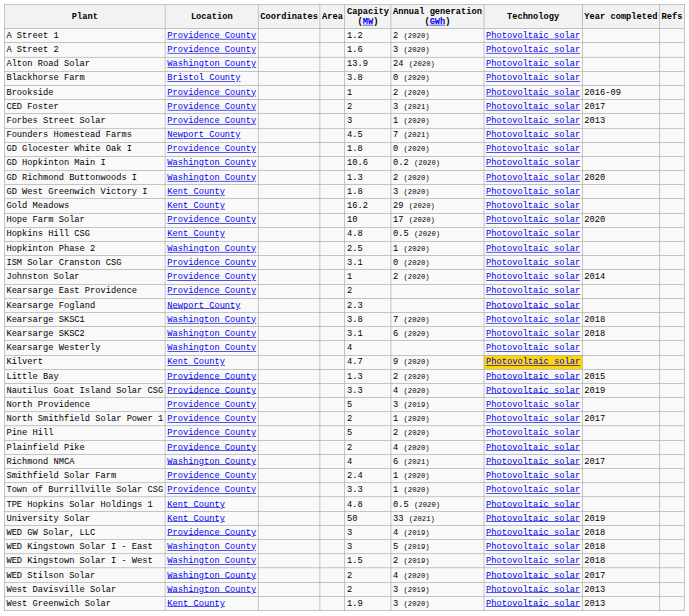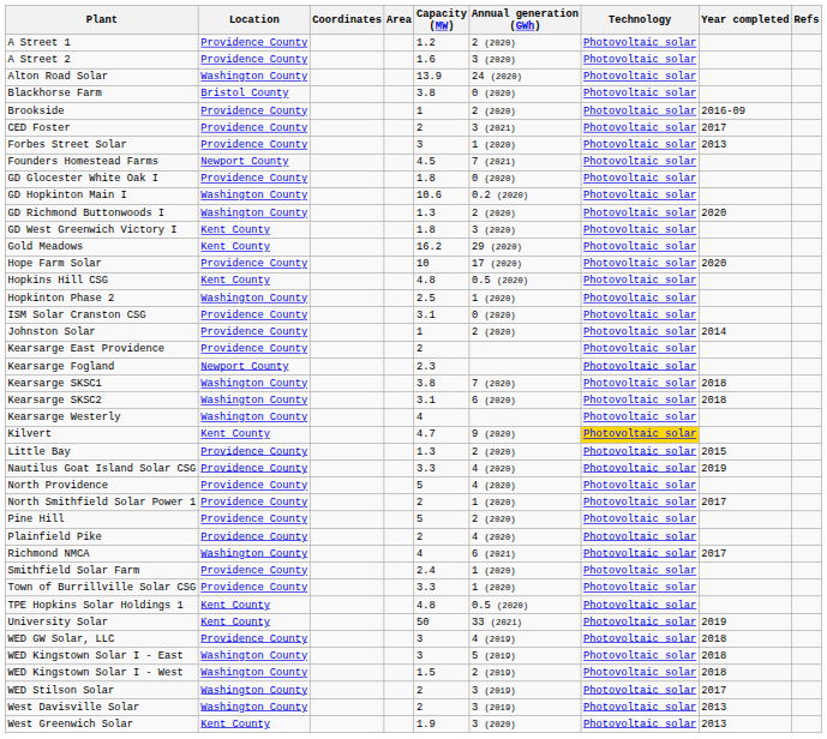 <table class="wikitable sortable">
 <tr>
 <th>Plant</th>
 <th>Location</th>
 <th>Coordinates</th>
 <th data-sort-type="number">Area</th>
 <th data-sort-type="number">Capacity<br>(<a href='#'>MW</a>)</th>
 <th>Annual generation<br>(<a href='#'>GWh</a>)</th>
 <th>Technology</th>
 <th>Year completed</th>
 <th>Refs</th>
 </tr>
 <tr>
 <td>A Street 1</td>
 <td><a href='#'>Providence County</a></td>
 <td></td>
 <td></td>
 <td>1.2</td>
 <td>2 <small>(2020)</small></td>
 <td><a href='#'>Photovoltaic solar</a></td>
 <td></td>
 <td></td>
 </tr>
 <tr>
 <td>A Street 2</td>
 <td><a href='#'>Providence County</a></td>
 <td></td>
 <td></td>
 <td>1.6</td>
 <td>3 <small>(2020)</small></td>
 <td><a href='#'>Photovoltaic solar</a></td>
 <td></td>
 <td></td>
 </tr>
 <tr>
 <td>Alton Road Solar</td>
 <td><a href='#'>Washington County</a></td>
 <td></td>
 <td></td>
 <td>13.9</td>
 <td>24 <small>(2020)</small></td>
 <td><a href='#'>Photovoltaic solar</a></td>
 <td></td>
 <td></td>
 </tr>
 <tr>
 <td>Blackhorse Farm</td>
 <td><a href='#'>Bristol County</a></td>
 <td></td>
 <td></td>
 <td>3.8</td>
 <td>0 <small>(2020)</small></td>
 <td><a href='#'>Photovoltaic solar</a></td>
 <td></td>
 <td></td>
 </tr>
 <tr>
 <td>Brookside</td>
 <td><a href='#'>Providence County</a></td>
 <td></td>
 <td></td>
 <td>1</td>
 <td>2 <small>(2020)</small></td>
 <td><a href='#'>Photovoltaic solar</a></td>
 <td>2016-09</td>
 <td></td>
 </tr>
 <tr>
 <td>CED Foster</td>
 <td><a href='#'>Providence County</a></td>
 <td></td>
 <td></td>
 <td>2</td>
 <td>3 <small>(2021)</small></td>
 <td><a href='#'>Photovoltaic solar</a></td>
 <td>2017</td>
 <td></td>
 </tr>
 <tr>
 <td>Forbes Street Solar</td>
 <td><a href='#'>Providence County</a></td>
 <td></td>
 <td></td>
 <td>3</td>
 <td>1 <small>(2020)</small></td>
 <td><a href='#'>Photovoltaic solar</a></td>
 <td>2013</td>
 <td></td>
 </tr>
 <tr>
 <td>Founders Homestead Farms</td>
 <td><a href='#'>Newport County</a></td>
 <td></td>
 <td></td>
 <td>4.5</td>
 <td>7 <small>(2021)</small></td>
 <td><a href='#'>Photovoltaic solar</a></td>
 <td></td>
 <td></td>
 </tr>
 <tr>
 <td>GD Glocester White Oak I</td>
 <td><a href='#'>Providence County</a></td>
 <td></td>
 <td></td>
 <td>1.8</td>
 <td>0 <small>(2020)</small></td>
 <td><a href='#'>Photovoltaic solar</a></td>
 <td></td>
 <td></td>
 </tr>
 <tr>
 <td>GD Hopkinton Main I</td>
 <td><a href='#'>Washington County</a></td>
 <td></td>
 <td></td>
 <td>10.6</td>
 <td>0.2 <small>(2020)</small></td>
 <td><a href='#'>Photovoltaic solar</a></td>
 <td></td>
 <td></td>
 </tr>
 <tr>
 <td>GD Richmond Buttonwoods I</td>
 <td><a href='#'>Washington County</a></td>
 <td></td>
 <td></td>
 <td>1.3</td>
 <td>2 <small>(2020)</small></td>
 <td><a href='#'>Photovoltaic solar</a></td>
 <td>2020</td>
 <td></td>
 </tr>
 <tr>
 <td>GD West Greenwich Victory I</td>
 <td><a href='#'>Kent County</a></td>
 <td></td>
 <td></td>
 <td>1.8</td>
 <td>3 <small>(2020)</small></td>
 <td><a href='#'>Photovoltaic solar</a></td>
 <td></td>
 <td></td>
 </tr>
 <tr>
 <td>Gold Meadows</td>
 <td><a href='#'>Kent County</a></td>
 <td></td>
 <td></td>
 <td>16.2</td>
 <td>29 <small>(2020)</small></td>
 <td><a href='#'>Photovoltaic solar</a></td>
 <td></td>
 <td></td>
 </tr>
 <tr>
 <td>Hope Farm Solar</td>
 <td><a href='#'>Providence County</a></td>
 <td></td>
 <td></td>
 <td>10</td>
 <td>17 <small>(2020)</small></td>
 <td><a href='#'>Photovoltaic solar</a></td>
 <td>2020</td>
 <td></td>
 </tr>
 <tr>
 <td>Hopkins Hill CSG</td>
 <td><a href='#'>Kent County</a></td>
 <td></td>
 <td></td>
 <td>4.8</td>
 <td>0.5 <small>(2020)</small></td>
 <td><a href='#'>Photovoltaic solar</a></td>
 <td></td>
 <td></td>
 </tr>
 <tr>
 <td>Hopkinton Phase 2</td>
 <td><a href='#'>Washington County</a></td>
 <td></td>
 <td></td>
 <td>2.5</td>
 <td>1 <small>(2020)</small></td>
 <td><a href='#'>Photovoltaic solar</a></td>
 <td></td>
 <td></td>
 </tr>
 <tr>
 <td>ISM Solar Cranston CSG</td>
 <td><a href='#'>Providence County</a></td>
 <td></td>
 <td></td>
 <td>3.1</td>
 <td>0 <small>(2020)</small></td>
 <td><a href='#'>Photovoltaic solar</a></td>
 <td></td>
 <td></td>
 </tr>
 <tr>
 <td>Johnston Solar</td>
 <td><a href='#'>Providence County</a></td>
 <td></td>
 <td></td>
 <td>1</td>
 <td>2 <small>(2020)</small></td>
 <td><a href='#'>Photovoltaic solar</a></td>
 <td>2014</td>
 <td></td>
 </tr>
 <tr>
 <td>Kearsarge East Providence</td>
 <td><a href='#'>Providence County</a></td>
 <td></td>
 <td></td>
 <td>2</td>
 <td></td>
 <td><a href='#'>Photovoltaic solar</a></td>
 <td></td>
 <td></td>
 </tr>
 <tr>
 <td>Kearsarge Fogland</td>
 <td><a href='#'>Newport County</a></td>
 <td></td>
 <td></td>
 <td>2.3</td>
 <td></td>
 <td><a href='#'>Photovoltaic solar</a></td>
 <td></td>
 <td></td>
 </tr>
 <tr>
 <td>Kearsarge SKSC1</td>
 <td><a href='#'>Washington County</a></td>
 <td></td>
 <td></td>
 <td>3.8</td>
 <td>7 <small>(2020)</small></td>
 <td><a href='#'>Photovoltaic solar</a></td>
 <td>2018</td>
 <td></td>
 </tr>
 <tr>
 <td>Kearsarge SKSC2</td>
 <td><a href='#'>Washington County</a></td>
 <td></td>
 <td></td>
 <td>3.1</td>
 <td>6 <small>(2020)</small></td>
 <td><a href='#'>Photovoltaic solar</a></td>
 <td>2018</td>
 <td></td>
 </tr>
 <tr>
 <td>Kearsarge Westerly</td>
 <td><a href='#'>Washington County</a></td>
 <td></td>
 <td></td>
 <td>4</td>
 <td></td>
 <td><a href='#'>Photovoltaic solar</a></td>
 <td></td>
 <td></td>
 </tr>
 <tr>
 <td>Kilvert</td>
 <td><a href='#'>Kent County</a></td>
 <td></td>
 <td></td>
 <td>4.7</td>
 <td>9 <small>(2020)</small></td>
 <td style="background: gold;"><a href='#'>Photovoltaic solar</a></td>
 <td></td>
 <td></td>
 </tr>
 <tr>
 <td>Little Bay</td>
 <td><a href='#'>Providence County</a></td>
 <td></td>
 <td></td>
 <td>1.3</td>
 <td>2 <small>(2020)</small></td>
 <td><a href='#'>Photovoltaic solar</a></td>
 <td>2015</td>
 <td></td>
 </tr>
 <tr>
 <td>Nautilus Goat Island Solar CSG</td>
 <td><a href='#'>Providence County</a></td>
 <td></td>
 <td></td>
 <td>3.3</td>
 <td>4 <small>(2020)</small></td>
 <td><a href='#'>Photovoltaic solar</a></td>
 <td>2019</td>
 <td></td>
 </tr>
 <tr>
 <td>North Providence</td>
 <td><a href='#'>Providence County</a></td>
 <td></td>
 <td></td>
 <td>5</td>
-<td>3 <small>(2019)</small></td>
+<td>4 <small>(2020)</small></td>
 <td><a href='#'>Photovoltaic solar</a></td>
 <td></td>
 <td></td>
 </tr>
 <tr>
 <td>North Smithfield Solar Power 1</td>
 <td><a href='#'>Providence County</a></td>
 <td></td>
 <td></td>
 <td>2</td>
 <td>1 <small>(2020)</small></td>
 <td><a href='#'>Photovoltaic solar</a></td>
 <td>2017</td>
 <td></td>
 </tr>
 <tr>
 <td>Pine Hill</td>
 <td><a href='#'>Providence County</a></td>
 <td></td>
 <td></td>
 <td>5</td>
 <td>2 <small>(2020)</small></td>
 <td><a href='#'>Photovoltaic solar</a></td>
 <td></td>
 <td></td>
 </tr>
 <tr>
 <td>Plainfield Pike</td>
 <td><a href='#'>Providence County</a></td>
 <td></td>
 <td></td>
 <td>2</td>
 <td>4 <small>(2020)</small></td>
 <td><a href='#'>Photovoltaic solar</a></td>
 <td></td>
 <td></td>
 </tr>
 <tr>
 <td>Richmond NMCA</td>
 <td><a href='#'>Washington County</a></td>
 <td></td>
 <td></td>
 <td>4</td>
 <td>6 <small>(2021)</small></td>
 <td><a href='#'>Photovoltaic solar</a></td>
 <td>2017</td>
 <td></td>
 </tr>
 <tr>
 <td>Smithfield Solar Farm</td>
 <td><a href='#'>Providence County</a></td>
 <td></td>
 <td></td>
 <td>2.4</td>
 <td>1 <small>(2020)</small></td>
 <td><a href='#'>Photovoltaic solar</a></td>
 <td></td>
 <td></td>
 </tr>
 <tr>
 <td>Town of Burrillville Solar CSG</td>
 <td><a href='#'>Providence County</a></td>
 <td></td>
 <td></td>
 <td>3.3</td>
 <td>1 <small>(2020)</small></td>
 <td><a href='#'>Photovoltaic solar</a></td>
 <td></td>
 <td></td>
 </tr>
 <tr>
 <td>TPE Hopkins Solar Holdings 1</td>
 <td><a href='#'>Kent County</a></td>
 <td></td>
 <td></td>
 <td>4.8</td>
 <td>0.5 <small>(2020)</small></td>
 <td><a href='#'>Photovoltaic solar</a></td>
 <td></td>
 <td></td>
 </tr>
 <tr>
 <td>University Solar</td>
 <td><a href='#'>Kent County</a></td>
 <td></td>
 <td></td>
 <td>50</td>
 <td>33 <small>(2021)</small></td>
 <td><a href='#'>Photovoltaic solar</a></td>
 <td>2019</td>
 <td></td>
 </tr>
 <tr>
 <td>WED GW Solar, LLC</td>
 <td><a href='#'>Providence County</a></td>
 <td></td>
 <td></td>
 <td>3</td>
 <td>4 <small>(2019)</small></td>
 <td><a href='#'>Photovoltaic solar</a></td>
 <td>2018</td>
 <td></td>
 </tr>
 <tr>
 <td>WED Kingstown Solar I - East</td>
 <td><a href='#'>Washington County</a></td>
 <td></td>
 <td></td>
 <td>3</td>
 <td>5 <small>(2019)</small></td>
 <td><a href='#'>Photovoltaic solar</a></td>
 <td>2018</td>
 <td></td>
 </tr>
 <tr>
 <td>WED Kingstown Solar I - West</td>
 <td><a href='#'>Washington County</a></td>
 <td></td>
 <td></td>
 <td>1.5</td>
 <td>2 <small>(2019)</small></td>
 <td><a href='#'>Photovoltaic solar</a></td>
 <td>2018</td>
 <td></td>
 </tr>
 <tr>
 <td>WED Stilson Solar</td>
 <td><a href='#'>Washington County</a></td>
 <td></td>
 <td></td>
 <td>2</td>
-<td>4 <small>(2020)</small></td>
+<td>3 <small>(2019)</small></td>
 <td><a href='#'>Photovoltaic solar</a></td>
 <td>2017</td>
 <td></td>
 </tr>
 <tr>
 <td>West Davisville Solar</td>
 <td><a href='#'>Washington County</a></td>
 <td></td>
 <td></td>
 <td>2</td>
 <td>3 <small>(2019)</small></td>
 <td><a href='#'>Photovoltaic solar</a></td>
 <td>2013</td>
 <td></td>
 </tr>
 <tr>
 <td>West Greenwich Solar</td>
 <td><a href='#'>Kent County</a></td>
 <td></td>
 <td></td>
 <td>1.9</td>
 <td>3 <small>(2020)</small></td>
 <td><a href='#'>Photovoltaic solar</a></td>
 <td>2013</td>
 <td></td>
 </tr>
 </table>
